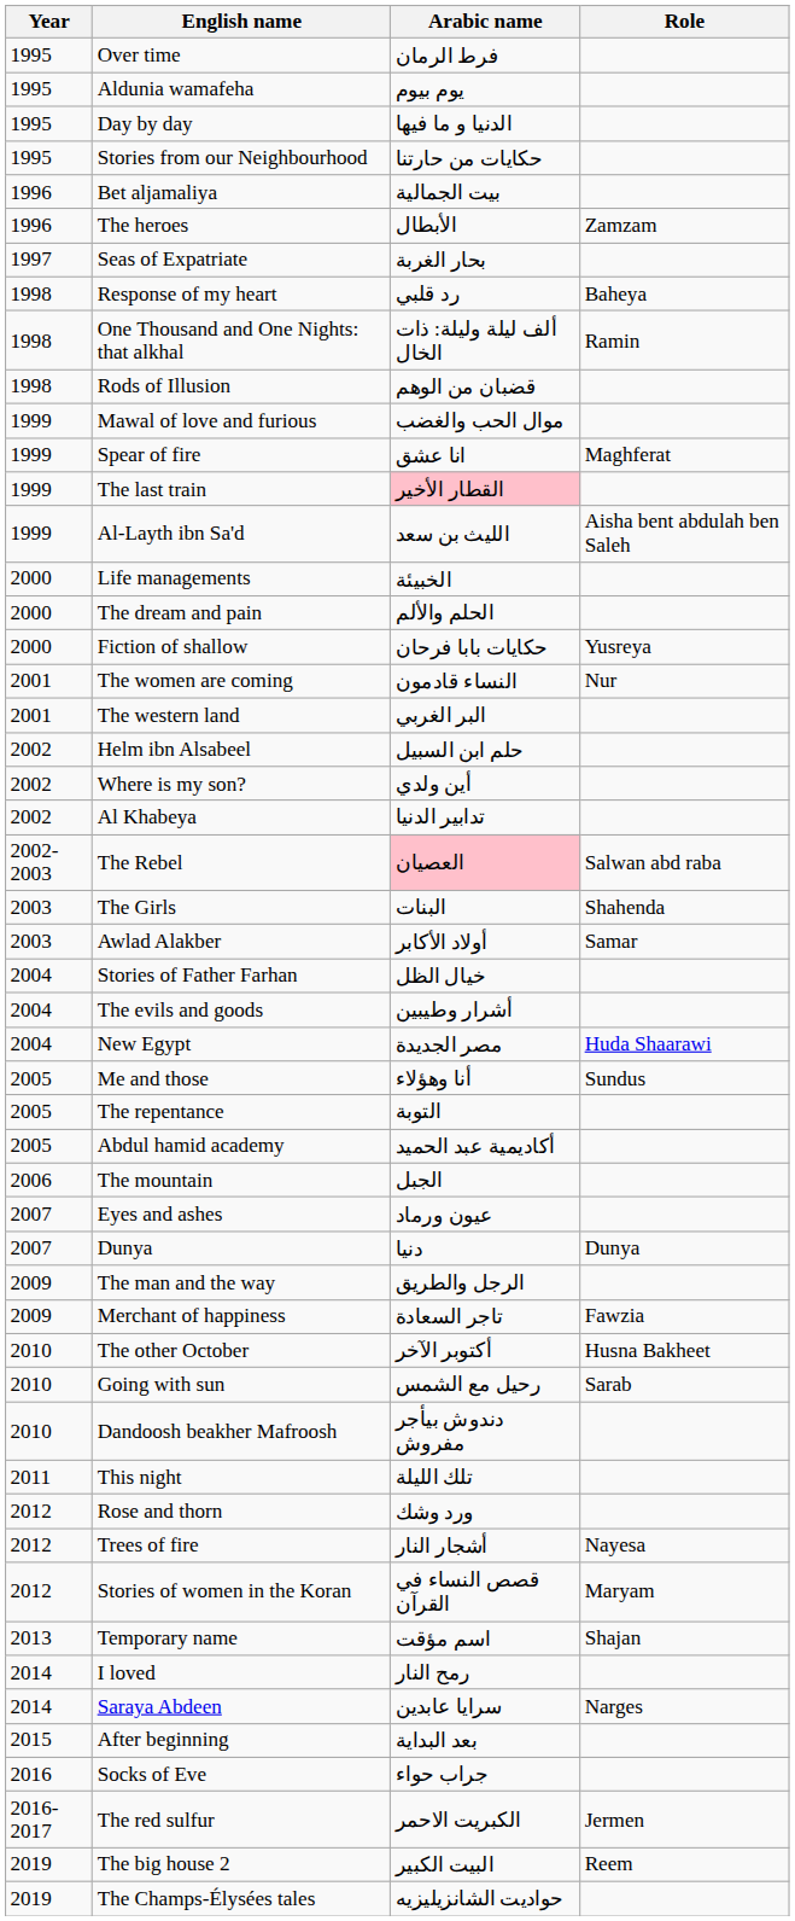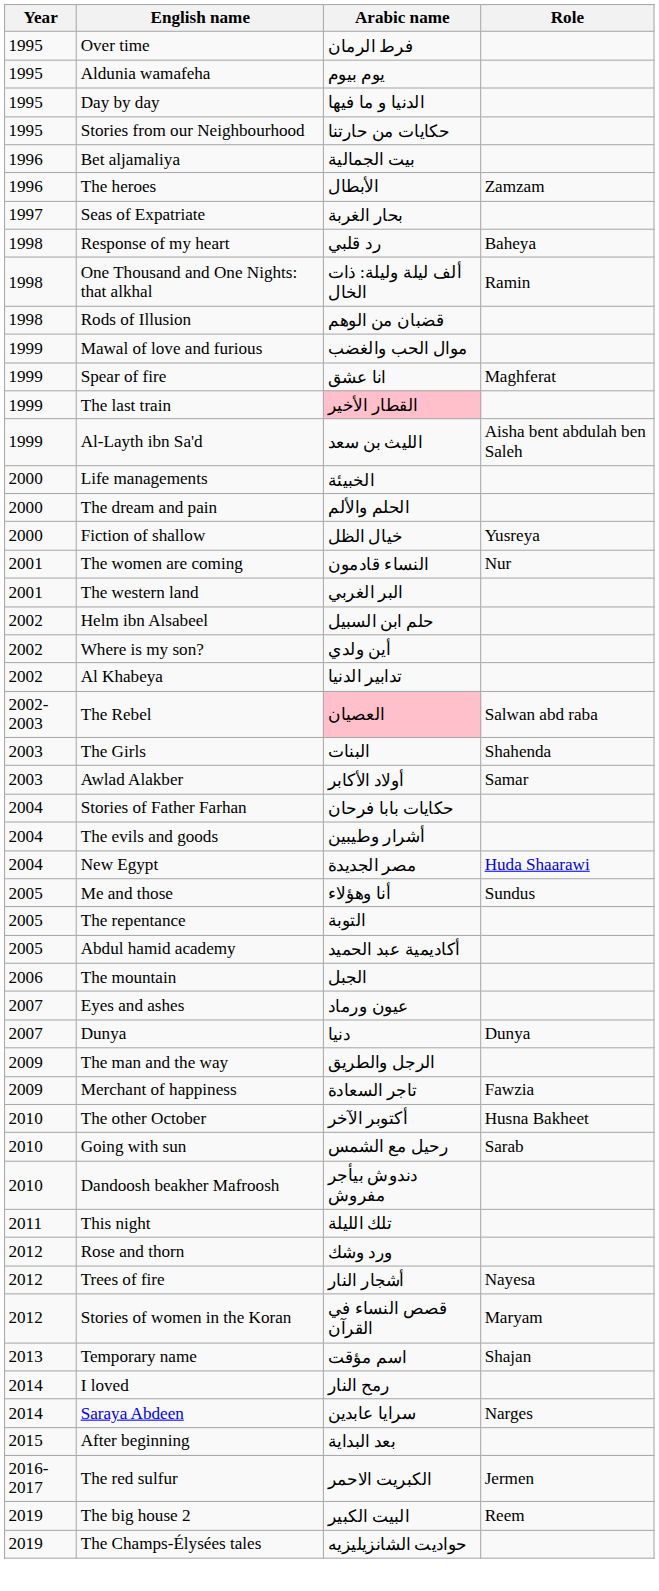 <table class="wikitable">
 <tr>
 <th>Year</th>
 <th>English name</th>
 <th>Arabic name</th>
 <th>Role</th>
 </tr>
 <tr>
 <td>1995</td>
 <td>Over time</td>
 <td>فرط الرمان</td>
 <td></td>
 </tr>
 <tr>
 <td>1995</td>
 <td>Aldunia wamafeha</td>
 <td>يوم بيوم</td>
 <td></td>
 </tr>
 <tr>
 <td>1995</td>
 <td>Day by day</td>
 <td>الدنيا و ما فيها</td>
 <td></td>
 </tr>
 <tr>
 <td>1995</td>
 <td>Stories from our Neighbourhood</td>
 <td>حكايات من حارتنا</td>
 <td></td>
 </tr>
 <tr>
 <td>1996</td>
 <td>Bet aljamaliya</td>
 <td>بيت الجمالية</td>
 <td></td>
 </tr>
 <tr>
 <td>1996</td>
 <td>The heroes</td>
 <td>الأبطال</td>
 <td>Zamzam</td>
 </tr>
 <tr>
 <td>1997</td>
 <td>Seas of Expatriate</td>
 <td>بحار الغربة</td>
 <td></td>
 </tr>
 <tr>
 <td>1998</td>
 <td>Response of my heart</td>
 <td>رد قلبي</td>
 <td>Baheya</td>
 </tr>
 <tr>
 <td>1998</td>
 <td>One Thousand and One Nights: that alkhal</td>
 <td>ألف ليلة وليلة: ذات الخال</td>
 <td>Ramin</td>
 </tr>
 <tr>
 <td>1998</td>
 <td>Rods of Illusion</td>
 <td>قضبان من الوهم</td>
 <td></td>
 </tr>
 <tr>
 <td>1999</td>
 <td>Mawal of love and furious</td>
 <td>موال الحب والغضب</td>
 <td></td>
 </tr>
 <tr>
 <td>1999</td>
 <td>Spear of fire</td>
 <td>انا عشق</td>
 <td>Maghferat</td>
 </tr>
 <tr>
 <td>1999</td>
 <td>The last train</td>
 <td style="background: pink;">القطار الأخير</td>
 <td></td>
 </tr>
 <tr>
 <td>1999</td>
 <td>Al-Layth ibn Sa'd</td>
 <td>الليث بن سعد</td>
 <td>Aisha bent abdulah ben Saleh</td>
 </tr>
 <tr>
 <td>2000</td>
 <td>Life managements</td>
 <td>الخبيئة</td>
 <td></td>
 </tr>
 <tr>
 <td>2000</td>
 <td>The dream and pain</td>
 <td>الحلم والألم</td>
 <td></td>
 </tr>
 <tr>
 <td>2000</td>
 <td>Fiction of shallow</td>
-<td>حكايات بابا فرحان</td>
+<td>خيال الظل</td>
 <td>Yusreya</td>
 </tr>
 <tr>
 <td>2001</td>
 <td>The women are coming</td>
 <td>النساء قادمون</td>
 <td>Nur</td>
 </tr>
 <tr>
 <td>2001</td>
 <td>The western land</td>
 <td>البر الغربي</td>
 <td></td>
 </tr>
 <tr>
 <td>2002</td>
 <td>Helm ibn Alsabeel</td>
 <td>حلم ابن السبيل</td>
 <td></td>
 </tr>
 <tr>
 <td>2002</td>
 <td>Where is my son?</td>
 <td>أين ولدي</td>
 <td></td>
 </tr>
 <tr>
 <td>2002</td>
 <td>Al Khabeya</td>
 <td>تدابير الدنيا</td>
 <td></td>
 </tr>
 <tr>
 <td>2002-2003</td>
 <td>The Rebel</td>
 <td style="background: pink;">العصيان</td>
 <td>Salwan abd raba</td>
 </tr>
 <tr>
 <td>2003</td>
 <td>The Girls</td>
 <td>البنات</td>
 <td>Shahenda</td>
 </tr>
 <tr>
 <td>2003</td>
 <td>Awlad Alakber</td>
 <td>أولاد الأكابر</td>
 <td>Samar</td>
 </tr>
 <tr>
 <td>2004</td>
 <td>Stories of Father Farhan</td>
-<td>خيال الظل</td>
+<td>حكايات بابا فرحان</td>
 <td></td>
 </tr>
 <tr>
 <td>2004</td>
 <td>The evils and goods</td>
 <td>أشرار وطيبين</td>
 <td></td>
 </tr>
 <tr>
 <td>2004</td>
 <td>New Egypt</td>
 <td>مصر الجديدة</td>
 <td><a href='#'>Huda Shaarawi</a></td>
 </tr>
 <tr>
 <td>2005</td>
 <td>Me and those</td>
 <td>أنا وهؤلاء</td>
 <td>Sundus</td>
 </tr>
 <tr>
 <td>2005</td>
 <td>The repentance</td>
 <td>التوبة</td>
 <td></td>
 </tr>
 <tr>
 <td>2005</td>
 <td>Abdul hamid academy</td>
 <td>أكاديمية عبد الحميد</td>
 <td></td>
 </tr>
 <tr>
 <td>2006</td>
 <td>The mountain</td>
 <td>الجبل</td>
 <td></td>
 </tr>
 <tr>
 <td>2007</td>
 <td>Eyes and ashes</td>
 <td>عيون ورماد</td>
 <td></td>
 </tr>
 <tr>
 <td>2007</td>
 <td>Dunya</td>
 <td>دنيا</td>
 <td>Dunya</td>
 </tr>
 <tr>
 <td>2009</td>
 <td>The man and the way</td>
 <td>الرجل والطريق</td>
 <td></td>
 </tr>
 <tr>
 <td>2009</td>
 <td>Merchant of happiness</td>
 <td>تاجر السعادة</td>
 <td>Fawzia</td>
 </tr>
 <tr>
 <td>2010</td>
 <td>The other October</td>
 <td>أكتوبر الآخر</td>
 <td>Husna Bakheet</td>
 </tr>
 <tr>
 <td>2010</td>
 <td>Going with sun</td>
 <td>رحيل مع الشمس</td>
 <td>Sarab</td>
 </tr>
 <tr>
 <td>2010</td>
 <td>Dandoosh beakher Mafroosh</td>
 <td>دندوش بيأجر مفروش</td>
 <td></td>
 </tr>
 <tr>
 <td>2011</td>
 <td>This night</td>
 <td>تلك الليلة</td>
 <td></td>
 </tr>
 <tr>
 <td>2012</td>
 <td>Rose and thorn</td>
 <td>ورد وشك</td>
 <td></td>
 </tr>
 <tr>
 <td>2012</td>
 <td>Trees of fire</td>
 <td>أشجار النار</td>
 <td>Nayesa</td>
 </tr>
 <tr>
 <td>2012</td>
 <td>Stories of women in the Koran</td>
 <td>قصص النساء في القرآن</td>
 <td>Maryam</td>
 </tr>
 <tr>
 <td>2013</td>
 <td>Temporary name</td>
 <td>اسم مؤقت</td>
 <td>Shajan</td>
 </tr>
 <tr>
 <td>2014</td>
 <td>I loved</td>
 <td>رمح النار</td>
 <td></td>
 </tr>
 <tr>
 <td>2014</td>
 <td><a href='#'>Saraya Abdeen</a></td>
 <td>سرايا عابدين</td>
 <td>Narges</td>
 </tr>
 <tr>
 <td>2015</td>
 <td>After beginning</td>
 <td>بعد البداية</td>
 <td></td>
 </tr>
 <tr>
-<td>2016</td>
-<td>Socks of Eve</td>
-<td>جراب حواء</td>
-<td></td>
-</tr>
-<tr>
 <td>2016-2017</td>
 <td>The red sulfur</td>
 <td>الكبريت الاحمر</td>
 <td>Jermen</td>
 </tr>
 <tr>
 <td>2019</td>
 <td>The big house 2</td>
 <td>البيت الكبير</td>
 <td>Reem</td>
 </tr>
 <tr>
 <td>2019</td>
 <td>The Champs-Élysées tales</td>
 <td>حواديت الشانزيليزيه</td>
 <td></td>
 </tr>
 </table>
